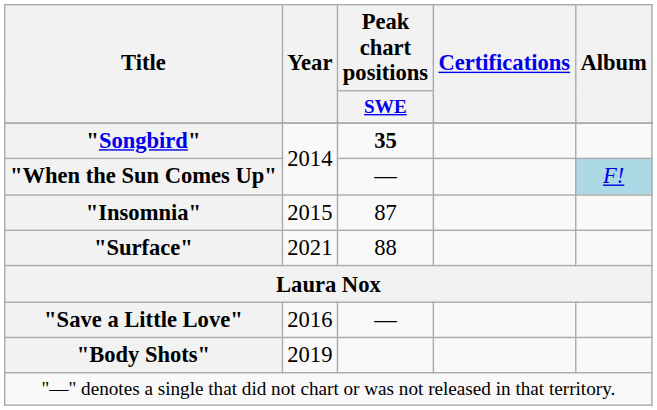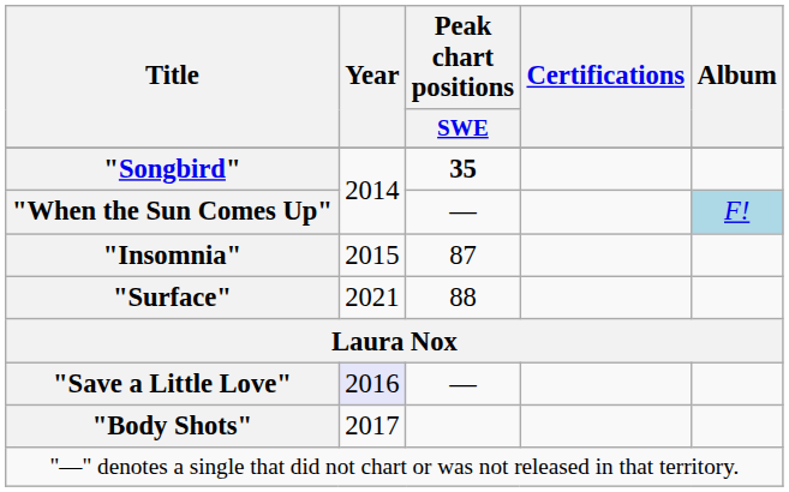 <table class="wikitable plainrowheaders" style="text-align:center;">
 <tr>
 <th scope="col" rowspan="2">Title</th>
 <th scope="col" rowspan="2">Year</th>
 <th scope="col" colspan="1">Peak chart positions</th>
 <th scope="col" rowspan="2"><a href='#'>Certifications</a></th>
 <th scope="col" rowspan="2">Album</th>
 </tr>
 <tr>
 <th scope="col" style="width:3em;font-size:85%;"><a href='#'>SWE</a><br></th>
 </tr>
 <tr>
 </tr>
 <tr>
 <th scope="row">"<a href='#'>Songbird</a>"</th>
 <td rowspan=2>2014</td>
 <td><strong>35</strong></td>
 <td></td>
 <td></td>
 </tr>
 <tr>
 <th scope="row">"When the Sun Comes Up"</th>
 <td>—</td>
 <td></td>
 <td style="background: lightblue;"><em><a href='#'>F!</a></em></td>
 </tr>
 <tr>
 <th scope="row">"Insomnia"</th>
 <td>2015</td>
 <td>87<br></td>
 <td></td>
 <td></td>
 </tr>
 <tr>
 <th scope="row">"Surface"<br></th>
 <td>2021</td>
 <td>88</td>
 <td></td>
 <td></td>
 </tr>
 <tr>
 <th scope="col" colspan="20"><strong>Laura Nox</strong></th>
 </tr>
 <tr>
 <th scope="row">"Save a Little Love"</th>
-<td>2016</td>
+<td style="background: lavender;">2016</td>
 <td>—</td>
 <td></td>
 <td></td>
 </tr>
 <tr>
 <th scope="row">"Body Shots"</th>
-<td>2019</td>
+<td>2017</td>
 <td></td>
 <td></td>
 <td></td>
 </tr>
 <tr>
 <td colspan="20" style="font-size:85%">"—" denotes a single that did not chart or was not released in that territory.</td>
 </tr>
 </table>
